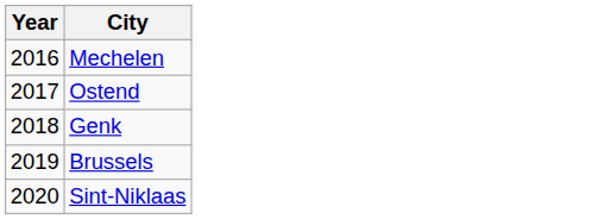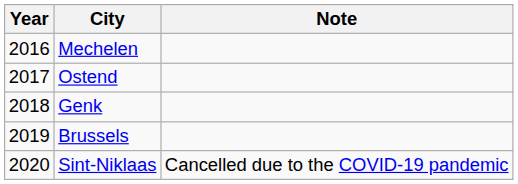 <table class="wikitable">
 <tr>
 <th>Year</th>
 <th>City</th>
+<th>Note</th>
 </tr>
 <tr>
 <td>2016</td>
 <td><a href='#'>Mechelen</a></td>
+<td></td>
 </tr>
 <tr>
 <td>2017</td>
 <td><a href='#'>Ostend</a></td>
+<td></td>
 </tr>
 <tr>
 <td>2018</td>
 <td><a href='#'>Genk</a></td>
+<td></td>
 </tr>
 <tr>
 <td>2019</td>
 <td><a href='#'>Brussels</a></td>
+<td></td>
 </tr>
 <tr>
 <td>2020</td>
 <td><a href='#'>Sint-Niklaas</a></td>
+<td>Cancelled due to the <a href='#'>COVID-19 pandemic</a></td>
 </tr>
 </table>
